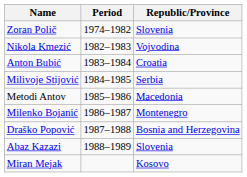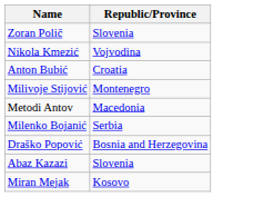 <table class="wikitable">
 <tr>
 <th>Name</th>
-<th>Period</th>
 <th>Republic/Province</th>
 </tr>
 <tr>
 <td><a href='#'>Zoran Polič</a></td>
-<td>1974–1982</td>
 <td><a href='#'>Slovenia</a></td>
 </tr>
 <tr>
 <td><a href='#'>Nikola Kmezić</a></td>
-<td>1982–1983</td>
 <td><a href='#'>Vojvodina</a></td>
 </tr>
 <tr>
 <td><a href='#'>Anton Bubić</a></td>
-<td>1983–1984</td>
 <td><a href='#'>Croatia</a></td>
 </tr>
 <tr>
 <td><a href='#'>Milivoje Stijović</a></td>
-<td>1984–1985</td>
-<td><a href='#'>Serbia</a></td>
+<td><a href='#'>Montenegro</a></td>
 </tr>
 <tr>
 <td>Metodi Antov</td>
-<td>1985–1986</td>
 <td><a href='#'>Macedonia</a></td>
 </tr>
 <tr>
 <td><a href='#'>Milenko Bojanić</a></td>
-<td>1986–1987</td>
-<td><a href='#'>Montenegro</a></td>
+<td><a href='#'>Serbia</a></td>
 </tr>
 <tr>
 <td><a href='#'>Draško Popović</a></td>
-<td>1987–1988</td>
 <td><a href='#'> Bosnia and Herzegovina</a></td>
 </tr>
 <tr>
 <td><a href='#'>Abaz Kazazi</a></td>
-<td>1988–1989</td>
 <td><a href='#'>Slovenia</a></td>
 </tr>
 <tr>
 <td><a href='#'>Miran Mejak</a></td>
-<td></td>
 <td><a href='#'>Kosovo</a></td>
 </tr>
 </table>
